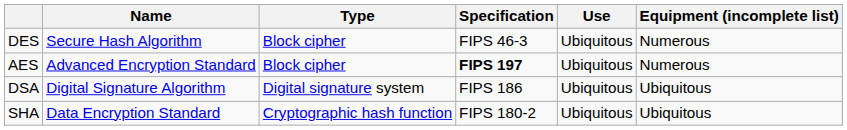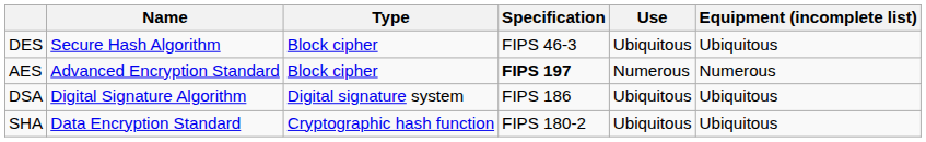 <table class="wikitable">
 <tr>
 <th></th>
 <th>Name</th>
 <th>Type</th>
 <th>Specification</th>
 <th>Use</th>
 <th>Equipment (incomplete list)</th>
 </tr>
 <tr>
 <td>DES</td>
 <td><a href='#'>Secure Hash Algorithm</a></td>
 <td><a href='#'>Block cipher</a></td>
 <td>FIPS 46-3</td>
 <td>Ubiquitous</td>
-<td>Numerous</td>
+<td>Ubiquitous</td>
 </tr>
 <tr>
 <td>AES</td>
 <td><a href='#'>Advanced Encryption Standard</a></td>
 <td><a href='#'>Block cipher</a></td>
 <td><strong>FIPS 197</strong></td>
-<td>Ubiquitous</td>
+<td>Numerous</td>
 <td>Numerous</td>
 </tr>
 <tr>
 <td>DSA</td>
 <td><a href='#'>Digital Signature Algorithm</a></td>
 <td><a href='#'>Digital signature</a> system</td>
 <td>FIPS 186</td>
 <td>Ubiquitous</td>
 <td>Ubiquitous</td>
 </tr>
 <tr>
 <td>SHA</td>
 <td><a href='#'>Data Encryption Standard</a></td>
 <td><a href='#'>Cryptographic hash function</a></td>
 <td>FIPS 180-2</td>
 <td>Ubiquitous</td>
 <td>Ubiquitous</td>
 </tr>
 </table>
